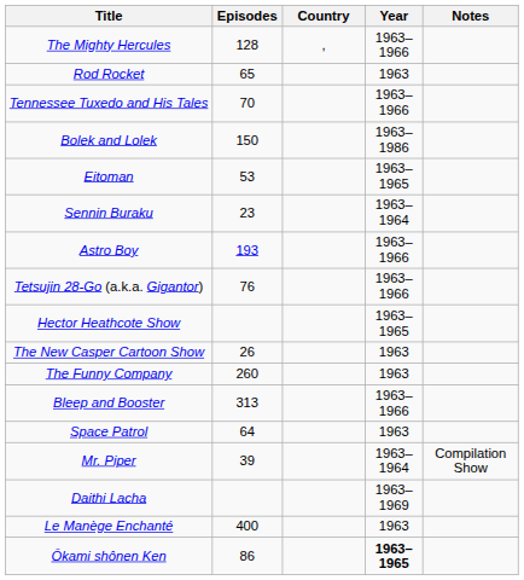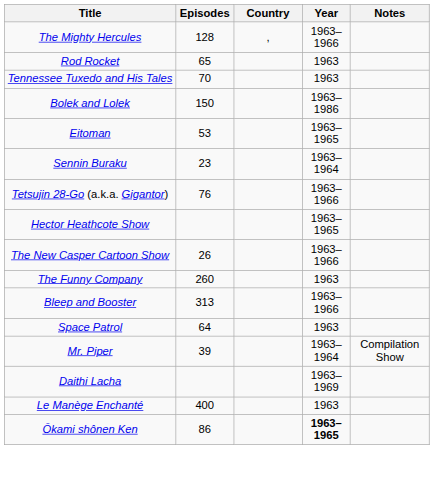 <table class="wikitable sortable" style="text-align:center;">
 <tr>
 <th width=30%>Title</th>
 <th width=2%>Episodes</th>
 <th width=12%>Country</th>
 <th width=8%>Year</th>
 <th width=10%>Notes</th>
 </tr>
 <tr>
 <td><em><a href='#'>The Mighty Hercules</a></em></td>
 <td>128</td>
 <td>, </td>
 <td>1963–1966</td>
 <td></td>
 </tr>
 <tr>
 <td><em><a href='#'>Rod Rocket</a></em></td>
 <td>65</td>
 <td></td>
 <td>1963</td>
 <td></td>
 </tr>
 <tr>
 <td><em><a href='#'>Tennessee Tuxedo and His Tales</a></em></td>
 <td>70</td>
 <td></td>
-<td>1963–1966</td>
+<td>1963</td>
 <td></td>
 </tr>
 <tr>
 <td><em><a href='#'>Bolek and Lolek</a></em></td>
 <td>150</td>
 <td></td>
 <td>1963–1986</td>
 <td></td>
 </tr>
 <tr>
 <td><em><a href='#'>Eitoman</a></em></td>
 <td>53</td>
 <td></td>
 <td>1963–1965</td>
 <td></td>
 </tr>
 <tr>
 <td><em><a href='#'>Sennin Buraku</a></em></td>
 <td>23</td>
 <td></td>
 <td>1963–1964</td>
 <td></td>
 </tr>
 <tr>
-<td><em><a href='#'>Astro Boy</a></em></td>
-<td><a href='#'>193</a></td>
-<td></td>
-<td>1963–1966</td>
-<td></td>
-</tr>
-<tr>
 <td><em><a href='#'>Tetsujin 28-Go</a></em> (a.k.a. <em><a href='#'>Gigantor</a></em>)</td>
 <td>76</td>
 <td></td>
 <td>1963–1966</td>
 <td></td>
 </tr>
 <tr>
 <td><em><a href='#'>Hector Heathcote Show</a></em></td>
 <td></td>
 <td></td>
 <td>1963–1965</td>
 <td></td>
 </tr>
 <tr>
 <td><em><a href='#'>The New Casper Cartoon Show</a></em></td>
 <td>26</td>
 <td></td>
-<td>1963</td>
+<td>1963–1966</td>
 <td></td>
 </tr>
 <tr>
 <td><em><a href='#'>The Funny Company</a></em></td>
 <td>260</td>
 <td></td>
 <td>1963</td>
 <td></td>
 </tr>
 <tr>
 <td><em><a href='#'>Bleep and Booster</a></em></td>
 <td>313</td>
 <td></td>
 <td>1963–1966</td>
 <td></td>
 </tr>
 <tr>
 <td><em><a href='#'>Space Patrol</a></em></td>
 <td>64</td>
 <td></td>
 <td>1963</td>
 <td></td>
 </tr>
 <tr>
 <td><em><a href='#'>Mr. Piper</a></em></td>
 <td>39</td>
 <td></td>
 <td>1963–1964</td>
 <td>Compilation Show</td>
 </tr>
 <tr>
 <td><em><a href='#'>Daithi Lacha</a></em></td>
 <td></td>
 <td></td>
 <td>1963–1969</td>
 <td></td>
 </tr>
 <tr>
 <td><em><a href='#'>Le Manège Enchanté</a></em></td>
 <td>400</td>
 <td></td>
 <td>1963</td>
 <td></td>
 </tr>
 <tr>
 <td><em><a href='#'>Ōkami shônen Ken</a></em></td>
 <td>86</td>
 <td></td>
 <td><strong>1963–1965</strong></td>
 <td></td>
 </tr>
 </table>
